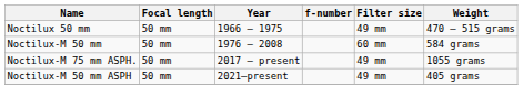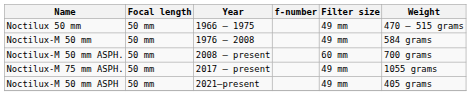 <table class="wikitable">
 <tr>
 <th>Name</th>
 <th>Focal length</th>
 <th>Year</th>
 <th>f-number</th>
 <th>Filter size</th>
 <th>Weight</th>
 </tr>
 <tr>
 <td>Noctilux 50 mm </td>
 <td>50 mm</td>
 <td>1966 – 1975</td>
 <td></td>
 <td>49 mm</td>
 <td>470 – 515 grams</td>
 </tr>
 <tr>
 <td>Noctilux-M 50 mm </td>
 <td>50 mm</td>
 <td>1976 – 2008</td>
 <td></td>
+<td>49 mm</td>
+<td>584 grams</td>
+</tr>
+<tr>
+<td>Noctilux-M 50 mm  ASPH.</td>
+<td>50 mm</td>
+<td>2008 – present</td>
+<td></td>
 <td>60 mm</td>
-<td>584 grams</td>
+<td>700 grams</td>
 </tr>
 <tr>
 <td>Noctilux-M 75 mm  ASPH.</td>
 <td>50 mm</td>
 <td>2017 – present</td>
 <td></td>
 <td>49 mm</td>
 <td>1055 grams</td>
 </tr>
 <tr>
 <td>Noctilux-M 50 mm  ASPH</td>
 <td>50 mm</td>
 <td>2021–present</td>
 <td></td>
 <td>49 mm</td>
 <td>405 grams</td>
 </tr>
 <tr>
 </tr>
 </table>
